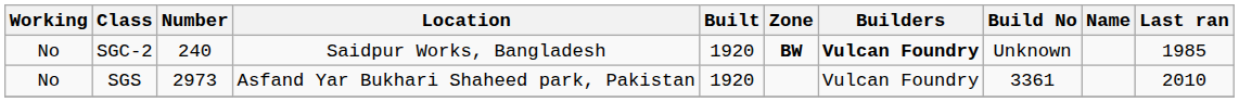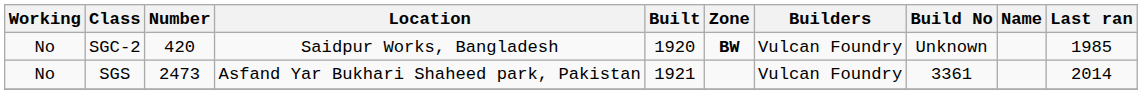 <table class="wikitable" style="text-align:center">
 <tr>
 <th>Working</th>
 <th>Class</th>
 <th>Number</th>
 <th>Location</th>
 <th>Built</th>
 <th>Zone</th>
 <th>Builders</th>
 <th>Build No</th>
 <th>Name</th>
 <th>Last ran</th>
 </tr>
 <tr>
 <td>No</td>
 <td>SGC-2</td>
-<td>240</td>
+<td>420</td>
 <td>Saidpur Works, Bangladesh</td>
 <td>1920</td>
 <td><strong>BW</strong></td>
-<td><strong>Vulcan Foundry</strong></td>
+<td>Vulcan Foundry</td>
 <td>Unknown</td>
 <td></td>
 <td>1985</td>
 </tr>
 <tr>
 <td>No</td>
 <td>SGS</td>
-<td>2973</td>
+<td>2473</td>
 <td>Asfand Yar Bukhari Shaheed park, Pakistan</td>
-<td>1920</td>
+<td>1921</td>
 <td></td>
 <td>Vulcan Foundry</td>
 <td>3361</td>
 <td></td>
-<td>2010</td>
+<td>2014</td>
 </tr>
 <tr>
 </tr>
 </table>
